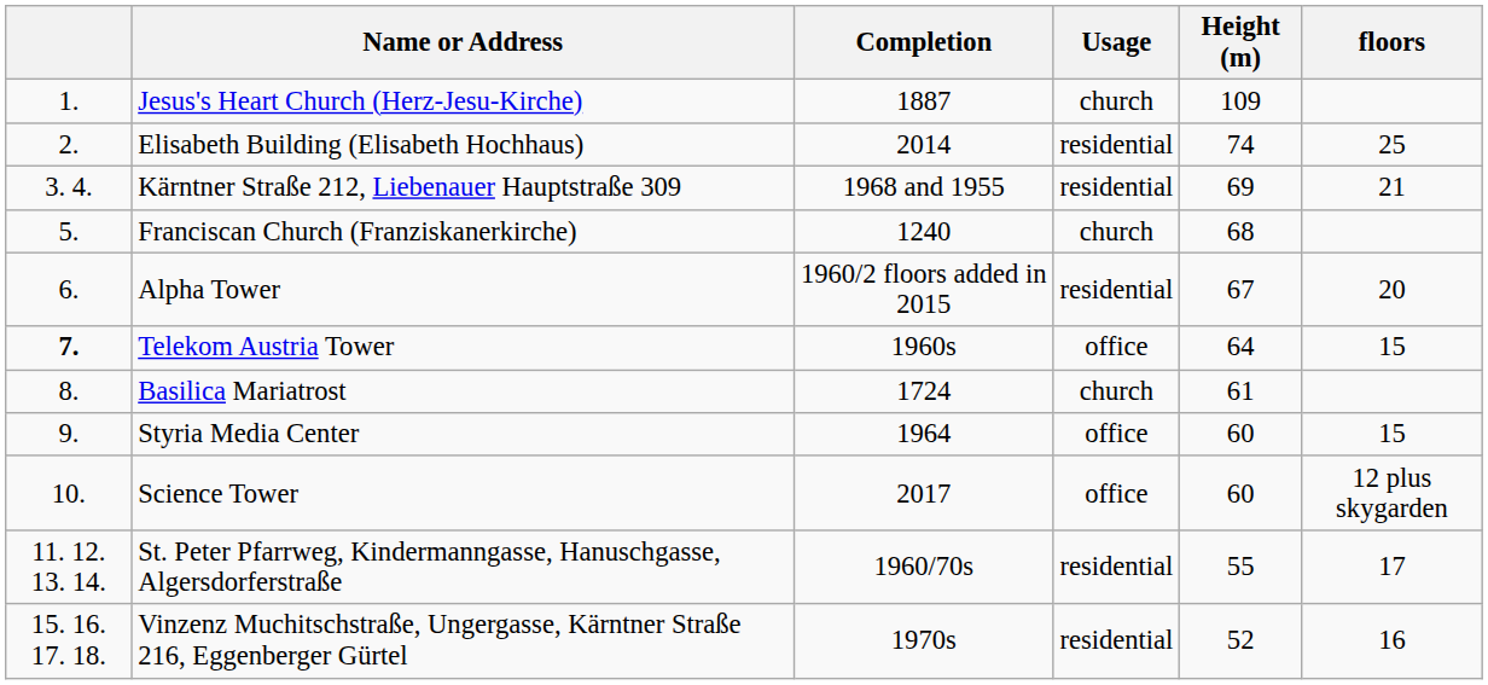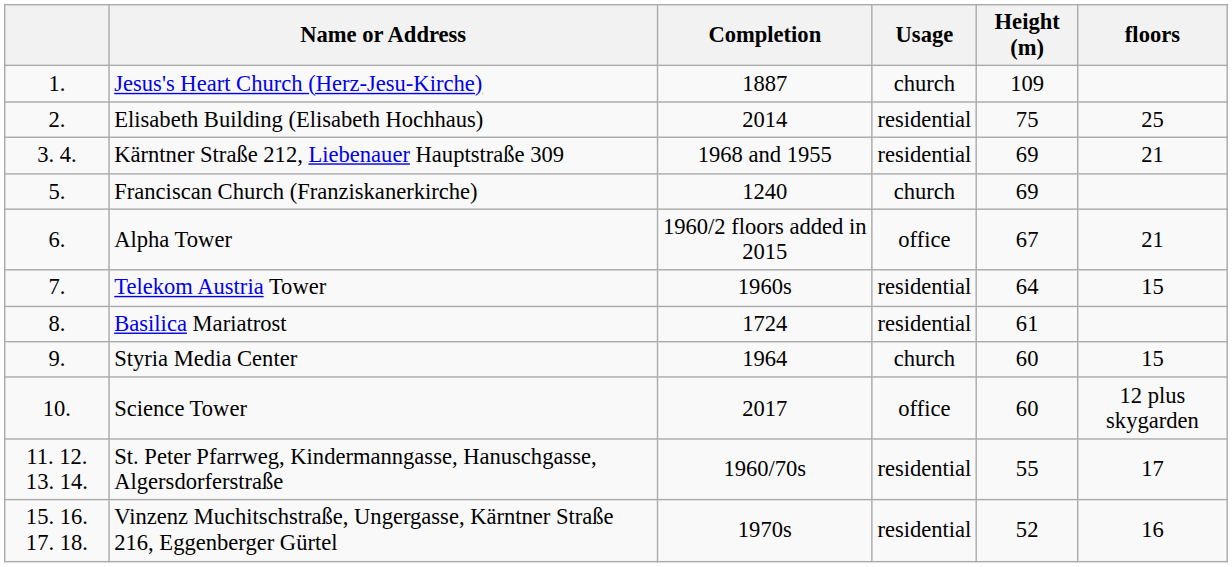 <table class="wikitable">
 <tr>
 <th></th>
 <th>Name or Address</th>
 <th>Completion</th>
 <th>Usage</th>
 <th>Height (m)</th>
 <th>floors</th>
 </tr>
 <tr align="center">
 <td>1.</td>
 <td align="left"><a href='#'>Jesus's Heart Church (Herz-Jesu-Kirche)</a></td>
 <td>1887</td>
 <td>church</td>
 <td>109</td>
 <td></td>
 </tr>
 <tr align="center">
 <td>2.</td>
 <td align="left">Elisabeth Building (Elisabeth Hochhaus)</td>
 <td>2014</td>
 <td>residential</td>
-<td>74</td>
+<td>75</td>
 <td>25</td>
 </tr>
 <tr align="center">
 <td>3. 4.</td>
 <td align="left">Kärntner Straße 212, <a href='#'>Liebenauer</a> Hauptstraße 309</td>
 <td>1968 and 1955</td>
 <td>residential</td>
 <td>69</td>
 <td>21</td>
 </tr>
 <tr align="center">
 <td>5.</td>
 <td align="left">Franciscan Church (Franziskanerkirche)</td>
 <td>1240</td>
 <td>church</td>
-<td>68</td>
+<td>69</td>
 <td></td>
 </tr>
 <tr align="center">
 <td>6.</td>
 <td align="left">Alpha Tower</td>
 <td>1960/2 floors added in 2015</td>
-<td>residential</td>
+<td>office</td>
 <td>67</td>
-<td>20</td>
+<td>21</td>
 </tr>
 <tr align="center">
-<td><strong>7.</strong></td>
+<td>7.</td>
 <td align="left"><a href='#'>Telekom Austria</a> Tower</td>
 <td>1960s</td>
-<td>office</td>
+<td>residential</td>
 <td>64</td>
 <td>15</td>
 </tr>
 <tr align="center">
 <td>8.</td>
 <td align="left"><a href='#'>Basilica</a> Mariatrost</td>
 <td>1724</td>
-<td>church</td>
+<td>residential</td>
 <td>61</td>
 </tr>
 <tr align="center">
 <td>9.</td>
 <td align="left">Styria Media Center</td>
 <td>1964</td>
-<td>office</td>
+<td>church</td>
 <td>60</td>
 <td>15</td>
 </tr>
 <tr align="center">
 <td>10.</td>
 <td align="left">Science Tower</td>
 <td>2017</td>
 <td>office</td>
 <td>60</td>
 <td>12 plus skygarden</td>
 </tr>
 <tr align="center">
 <td>11. 12. 13. 14.</td>
 <td align="left">St. Peter Pfarrweg, Kindermanngasse, Hanuschgasse, Algersdorferstraße</td>
 <td>1960/70s</td>
 <td>residential</td>
 <td>55</td>
 <td>17</td>
 </tr>
 <tr align="center">
 <td>15. 16. 17. 18.</td>
 <td align="left">Vinzenz Muchitschstraße, Ungergasse, Kärntner Straße 216, Eggenberger Gürtel</td>
 <td>1970s</td>
 <td>residential</td>
 <td>52</td>
 <td>16</td>
 </tr>
 </table>
